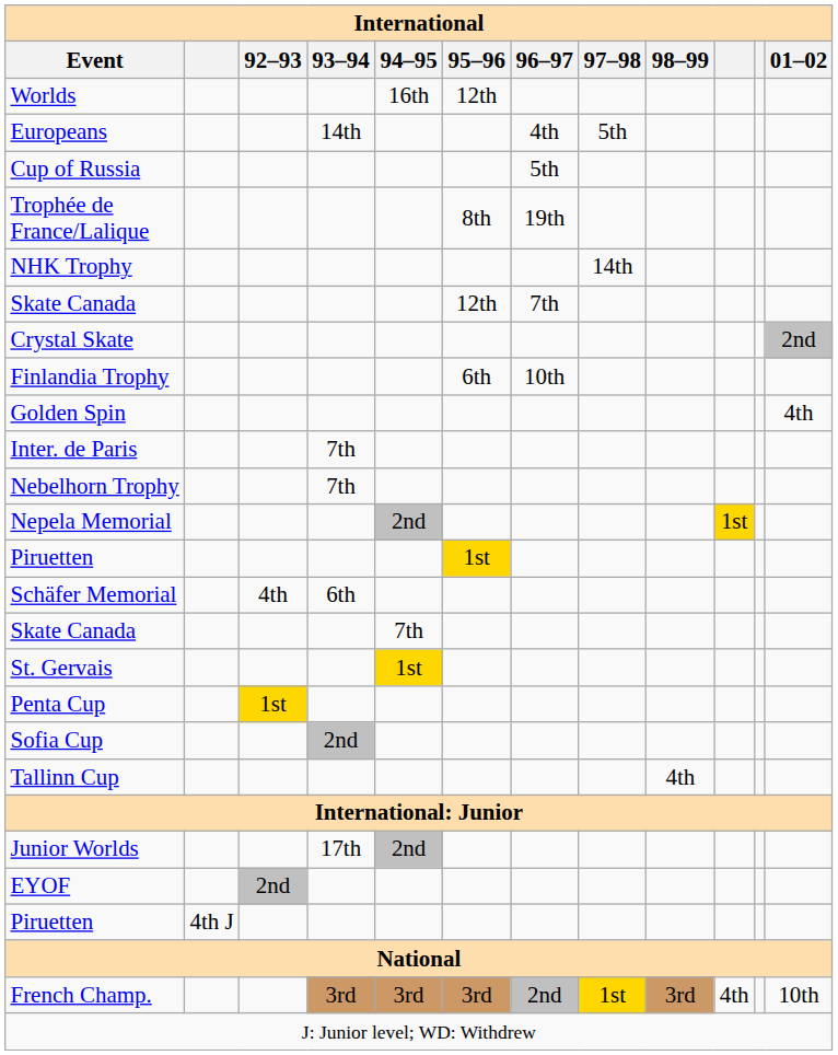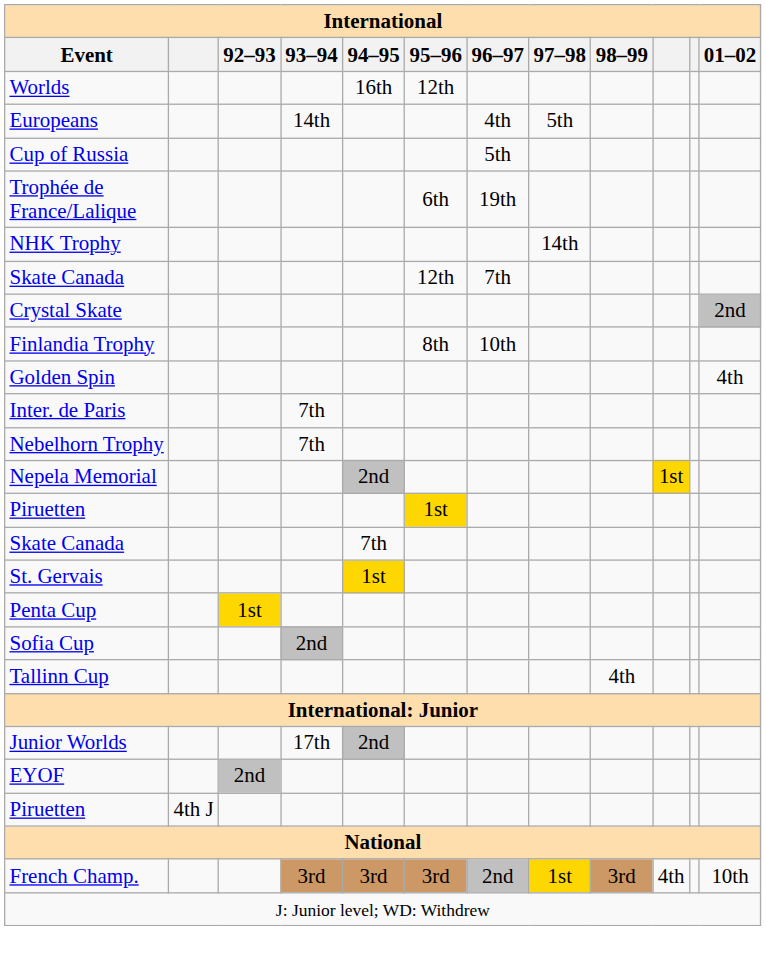 <table class="wikitable" style="text-align:center">
 <tr>
 <th style="background-color: #ffdead; " colspan=12 align=center>International</th>
 </tr>
 <tr>
 <th>Event</th>
 <th></th>
 <th>92–93</th>
 <th>93–94</th>
 <th>94–95</th>
 <th>95–96</th>
 <th>96–97</th>
 <th>97–98</th>
 <th>98–99</th>
 <th></th>
 <th></th>
 <th>01–02</th>
 </tr>
 <tr>
 <td align=left><a href='#'>Worlds</a></td>
 <td></td>
 <td></td>
 <td></td>
 <td>16th</td>
 <td>12th</td>
 <td></td>
 <td></td>
 <td></td>
 <td></td>
 <td></td>
 <td></td>
 </tr>
 <tr>
 <td align=left><a href='#'>Europeans</a></td>
 <td></td>
 <td></td>
 <td>14th</td>
 <td></td>
 <td></td>
 <td>4th</td>
 <td>5th</td>
 <td></td>
 <td></td>
 <td></td>
 <td></td>
 </tr>
 <tr>
 <td align=left> <a href='#'>Cup of Russia</a></td>
 <td></td>
 <td></td>
 <td></td>
 <td></td>
 <td></td>
 <td>5th</td>
 <td></td>
 <td></td>
 <td></td>
 <td></td>
 <td></td>
 </tr>
 <tr>
 <td align=left> <a href='#'>Trophée de <br>France/Lalique</a></td>
 <td></td>
 <td></td>
 <td></td>
 <td></td>
-<td>8th</td>
+<td>6th</td>
 <td>19th</td>
 <td></td>
 <td></td>
 <td></td>
 <td></td>
 <td></td>
 </tr>
 <tr>
 <td align=left> <a href='#'>NHK Trophy</a></td>
 <td></td>
 <td></td>
 <td></td>
 <td></td>
 <td></td>
 <td></td>
 <td>14th</td>
 <td></td>
 <td></td>
 <td></td>
 <td></td>
 </tr>
 <tr>
 <td align=left> <a href='#'>Skate Canada</a></td>
 <td></td>
 <td></td>
 <td></td>
 <td></td>
 <td>12th</td>
 <td>7th</td>
 <td></td>
 <td></td>
 <td></td>
 <td></td>
 <td></td>
 </tr>
 <tr>
 <td align=left><a href='#'>Crystal Skate</a></td>
 <td></td>
 <td></td>
 <td></td>
 <td></td>
 <td></td>
 <td></td>
 <td></td>
 <td></td>
 <td></td>
 <td></td>
 <td bgcolor=silver>2nd</td>
 </tr>
 <tr>
 <td align=left><a href='#'>Finlandia Trophy</a></td>
 <td></td>
 <td></td>
 <td></td>
 <td></td>
-<td>6th</td>
+<td>8th</td>
 <td>10th</td>
 <td></td>
 <td></td>
 <td></td>
 <td></td>
 <td></td>
 </tr>
 <tr>
 <td align=left><a href='#'>Golden Spin</a></td>
 <td></td>
 <td></td>
 <td></td>
 <td></td>
 <td></td>
 <td></td>
 <td></td>
 <td></td>
 <td></td>
 <td></td>
 <td>4th</td>
 </tr>
 <tr>
 <td align=left><a href='#'>Inter. de Paris</a></td>
 <td></td>
 <td></td>
 <td>7th</td>
 <td></td>
 <td></td>
 <td></td>
 <td></td>
 <td></td>
 <td></td>
 <td></td>
 <td></td>
 </tr>
 <tr>
 <td align=left><a href='#'>Nebelhorn Trophy</a></td>
 <td></td>
 <td></td>
 <td>7th</td>
 <td></td>
 <td></td>
 <td></td>
 <td></td>
 <td></td>
 <td></td>
 <td></td>
 <td></td>
 </tr>
 <tr>
 <td align=left><a href='#'>Nepela Memorial</a></td>
 <td></td>
 <td></td>
 <td></td>
 <td bgcolor=silver>2nd</td>
 <td></td>
 <td></td>
 <td></td>
 <td></td>
 <td bgcolor=gold>1st</td>
 <td></td>
 <td></td>
 </tr>
 <tr>
 <td align=left><a href='#'>Piruetten</a></td>
 <td></td>
 <td></td>
 <td></td>
 <td></td>
 <td bgcolor=gold>1st</td>
-<td></td>
-<td></td>
-<td></td>
-<td></td>
-<td></td>
-<td></td>
-</tr>
-<tr>
-<td align=left><a href='#'>Schäfer Memorial</a></td>
-<td></td>
-<td>4th</td>
-<td>6th</td>
-<td></td>
-<td></td>
 <td></td>
 <td></td>
 <td></td>
 <td></td>
 <td></td>
 <td></td>
 </tr>
 <tr>
 <td align=left><a href='#'>Skate Canada</a></td>
 <td></td>
 <td></td>
 <td></td>
 <td>7th</td>
 <td></td>
 <td></td>
 <td></td>
 <td></td>
 <td></td>
 <td></td>
 <td></td>
 </tr>
 <tr>
 <td align=left><a href='#'>St. Gervais</a></td>
 <td></td>
 <td></td>
 <td></td>
 <td bgcolor=gold>1st</td>
 <td></td>
 <td></td>
 <td></td>
 <td></td>
 <td></td>
 <td></td>
 <td></td>
 </tr>
 <tr>
 <td align=left><a href='#'>Penta Cup</a></td>
 <td></td>
 <td bgcolor=gold>1st</td>
 <td></td>
 <td></td>
 <td></td>
 <td></td>
 <td></td>
 <td></td>
 <td></td>
 <td></td>
 <td></td>
 </tr>
 <tr>
 <td align=left><a href='#'>Sofia Cup</a></td>
 <td></td>
 <td></td>
 <td bgcolor=silver>2nd</td>
 <td></td>
 <td></td>
 <td></td>
 <td></td>
 <td></td>
 <td></td>
 <td></td>
 <td></td>
 </tr>
 <tr>
 <td align=left><a href='#'>Tallinn Cup</a></td>
 <td></td>
 <td></td>
 <td></td>
 <td></td>
 <td></td>
 <td></td>
 <td></td>
 <td>4th</td>
 <td></td>
 <td></td>
 <td></td>
 </tr>
 <tr>
 <th style="background-color: #ffdead; " colspan=12 align=center>International: Junior</th>
 </tr>
 <tr>
 <td align=left><a href='#'>Junior Worlds</a></td>
 <td></td>
 <td></td>
 <td>17th</td>
 <td bgcolor=silver>2nd</td>
 <td></td>
 <td></td>
 <td></td>
 <td></td>
 <td></td>
 <td></td>
 <td></td>
 </tr>
 <tr>
 <td align=left><a href='#'>EYOF</a></td>
 <td></td>
 <td bgcolor=silver>2nd</td>
 <td></td>
 <td></td>
 <td></td>
 <td></td>
 <td></td>
 <td></td>
 <td></td>
 <td></td>
 <td></td>
 </tr>
 <tr>
 <td align=left><a href='#'>Piruetten</a></td>
 <td>4th J</td>
 <td></td>
 <td></td>
 <td></td>
 <td></td>
 <td></td>
 <td></td>
 <td></td>
 <td></td>
 <td></td>
 <td></td>
 </tr>
 <tr>
 <th style="background-color: #ffdead; " colspan=12 align=center>National</th>
 </tr>
 <tr>
 <td align=left><a href='#'>French Champ.</a></td>
 <td></td>
 <td></td>
 <td bgcolor=cc9966>3rd</td>
 <td bgcolor=cc9966>3rd</td>
 <td bgcolor=cc9966>3rd</td>
 <td bgcolor=silver>2nd</td>
 <td bgcolor=gold>1st</td>
 <td bgcolor=cc9966>3rd</td>
 <td>4th</td>
 <td></td>
 <td>10th</td>
 </tr>
 <tr>
 <td colspan=12 align=center><small> J: Junior level; WD: Withdrew </small></td>
 </tr>
 </table>
